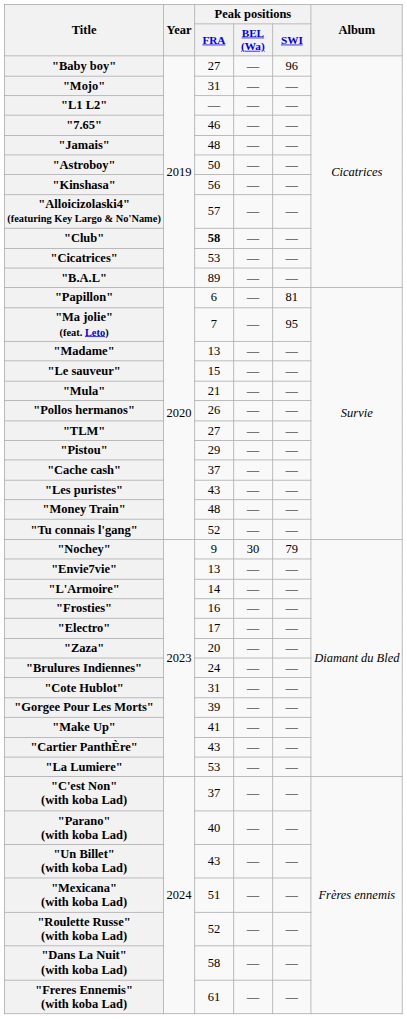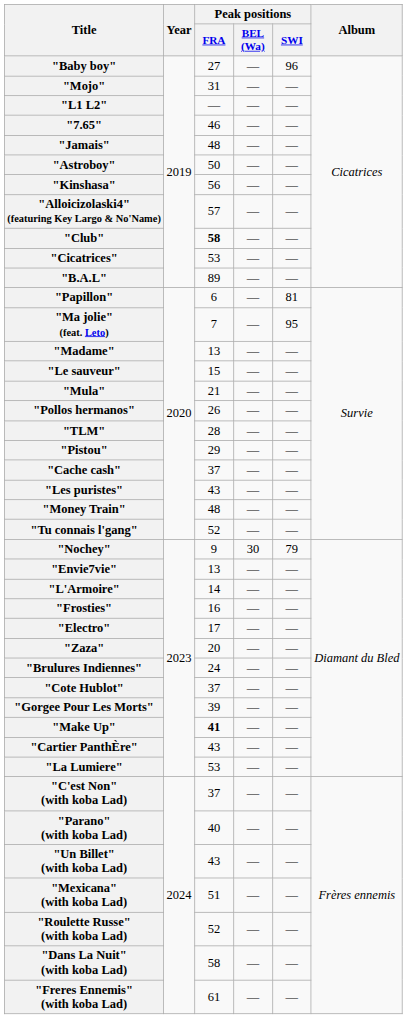 <table class="wikitable plainrowheaders" style="text-align:center">
 <tr>
 <th scope="col" rowspan="2">Title</th>
 <th scope="col" rowspan="2">Year</th>
 <th scope="col" colspan="3">Peak positions</th>
 <th scope="col" rowspan="2">Album</th>
 </tr>
 <tr>
 <th scope="col" style="width:3em;font-size:90%;"><a href='#'>FRA</a><br></th>
 <th scope="col" style="width:3em;font-size:90%;"><a href='#'>BEL <br>(Wa)</a><br></th>
 <th scope="col" style="width:3em;font-size:90%;"><a href='#'>SWI</a><br></th>
 </tr>
 <tr>
 <th scope="row">"Baby boy"</th>
 <td rowspan="11">2019</td>
 <td>27</td>
 <td>—</td>
 <td>96</td>
 <td rowspan=11><em>Cicatrices</em></td>
 </tr>
 <tr>
 <th scope="row">"Mojo"</th>
 <td>31</td>
 <td>—</td>
 <td>—</td>
 </tr>
 <tr>
 <th scope="row">"L1 L2"</th>
 <td>—</td>
 <td>—</td>
 <td>—</td>
 </tr>
 <tr>
 <th scope="row">"7.65"</th>
 <td>46</td>
 <td>—</td>
 <td>—</td>
 </tr>
 <tr>
 <th scope="row">"Jamais"</th>
 <td>48</td>
 <td>—</td>
 <td>—</td>
 </tr>
 <tr>
 <th scope="row">"Astroboy"</th>
 <td>50</td>
 <td>—</td>
 <td>—</td>
 </tr>
 <tr>
 <th scope="row">"Kinshasa"</th>
 <td>56</td>
 <td>—</td>
 <td>—</td>
 </tr>
 <tr>
 <th scope="row">"Alloicizolaski4" <br><small>(featuring Key Largo & No'Name)</small></th>
 <td>57</td>
 <td>—</td>
 <td>—</td>
 </tr>
 <tr>
 <th scope="row">"Club"</th>
 <td><strong>58</strong></td>
 <td>—</td>
 <td>—</td>
 </tr>
 <tr>
 <th scope="row">"Cicatrices"</th>
 <td>53</td>
 <td>—</td>
 <td>—</td>
 </tr>
 <tr>
 <th scope="row">"B.A.L"</th>
 <td>89</td>
 <td>—</td>
 <td>—</td>
 </tr>
 <tr>
 <th scope="row">"Papillon"</th>
 <td rowspan="12">2020</td>
 <td>6</td>
 <td>—</td>
 <td>81</td>
 <td rowspan=12><em>Survie</em></td>
 </tr>
 <tr>
 <th scope="row">"Ma jolie"<br><small>(feat. <a href='#'>Leto</a>)</small></th>
 <td>7</td>
 <td>—</td>
 <td>95</td>
 </tr>
 <tr>
 <th scope="row">"Madame"</th>
 <td>13</td>
 <td>—</td>
 <td>—</td>
 </tr>
 <tr>
 <th scope="row">"Le sauveur"</th>
 <td>15</td>
 <td>—</td>
 <td>—</td>
 </tr>
 <tr>
 <th scope="row">"Mula"</th>
 <td>21</td>
 <td>—</td>
 <td>—</td>
 </tr>
 <tr>
 <th scope="row">"Pollos hermanos"</th>
 <td>26</td>
 <td>—</td>
 <td>—</td>
 </tr>
 <tr>
 <th scope="row">"TLM"</th>
-<td>27</td>
+<td>28</td>
 <td>—</td>
 <td>—</td>
 </tr>
 <tr>
 <th scope="row">"Pistou"</th>
 <td>29</td>
 <td>—</td>
 <td>—</td>
 </tr>
 <tr>
 <th scope="row">"Cache cash"</th>
 <td>37</td>
 <td>—</td>
 <td>—</td>
 </tr>
 <tr>
 <th scope="row">"Les puristes"</th>
 <td>43</td>
 <td>—</td>
 <td>—</td>
 </tr>
 <tr>
 <th scope="row">"Money Train"</th>
 <td>48</td>
 <td>—</td>
 <td>—</td>
 </tr>
 <tr>
 <th scope="row">"Tu connais l'gang"</th>
 <td>52</td>
 <td>—</td>
 <td>—</td>
 </tr>
 <tr>
 <th scope="row">"Nochey"</th>
 <td rowspan=12>2023</td>
 <td>9</td>
 <td>30</td>
 <td>79</td>
 <td rowspan=12><em>Diamant du Bled</em></td>
 </tr>
 <tr>
 <th scope="row">"Envie7vie"</th>
 <td>13</td>
 <td>—</td>
 <td>—</td>
 </tr>
 <tr>
 <th scope="row">"L'Armoire"</th>
 <td>14</td>
 <td>—</td>
 <td>—</td>
 </tr>
 <tr>
 <th scope="row">"Frosties"</th>
 <td>16</td>
 <td>—</td>
 <td>—</td>
 </tr>
 <tr>
 <th scope="row">"Electro"</th>
 <td>17</td>
 <td>—</td>
 <td>—</td>
 </tr>
 <tr>
 <th scope="row">"Zaza"</th>
 <td>20</td>
 <td>—</td>
 <td>—</td>
 </tr>
 <tr>
 <th scope="row">"Brulures Indiennes"</th>
 <td>24</td>
 <td>—</td>
 <td>—</td>
 </tr>
 <tr>
 <th scope="row">"Cote Hublot"</th>
-<td>31</td>
+<td>37</td>
 <td>—</td>
 <td>—</td>
 </tr>
 <tr>
 <th scope="row">"Gorgee Pour Les Morts"</th>
 <td>39</td>
 <td>—</td>
 <td>—</td>
 </tr>
 <tr>
 <th scope="row">"Make Up"</th>
-<td>41</td>
+<td><strong>41</strong></td>
 <td>—</td>
 <td>—</td>
 </tr>
 <tr>
 <th scope="row">"Cartier PanthÈre"</th>
 <td>43</td>
 <td>—</td>
 <td>—</td>
 </tr>
 <tr>
 <th scope="row">"La Lumiere"</th>
 <td>53</td>
 <td>—</td>
 <td>—</td>
 </tr>
 <tr>
 <th scope="row">"C'est Non"<br>(with koba Lad)</th>
 <td rowspan=7>2024</td>
 <td>37</td>
 <td>—</td>
 <td>—</td>
 <td rowspan=7><em>Frères ennemis</em></td>
 </tr>
 <tr>
 <th scope="row">"Parano"<br>(with koba Lad)</th>
 <td>40</td>
 <td>—</td>
 <td>—</td>
 </tr>
 <tr>
 <th scope="row">"Un Billet"<br>(with koba Lad)</th>
 <td>43</td>
 <td>—</td>
 <td>—</td>
 </tr>
 <tr>
 <th scope="row">"Mexicana"<br>(with koba Lad)</th>
 <td>51</td>
 <td>—</td>
 <td>—</td>
 </tr>
 <tr>
 <th scope="row">"Roulette Russe"<br>(with koba Lad)</th>
 <td>52</td>
 <td>—</td>
 <td>—</td>
 </tr>
 <tr>
 <th scope="row">"Dans La Nuit"<br>(with koba Lad)</th>
 <td>58</td>
 <td>—</td>
 <td>—</td>
 </tr>
 <tr>
 <th scope="row">"Freres Ennemis"<br>(with koba Lad)</th>
 <td>61</td>
 <td>—</td>
 <td>—</td>
 </tr>
 </table>
